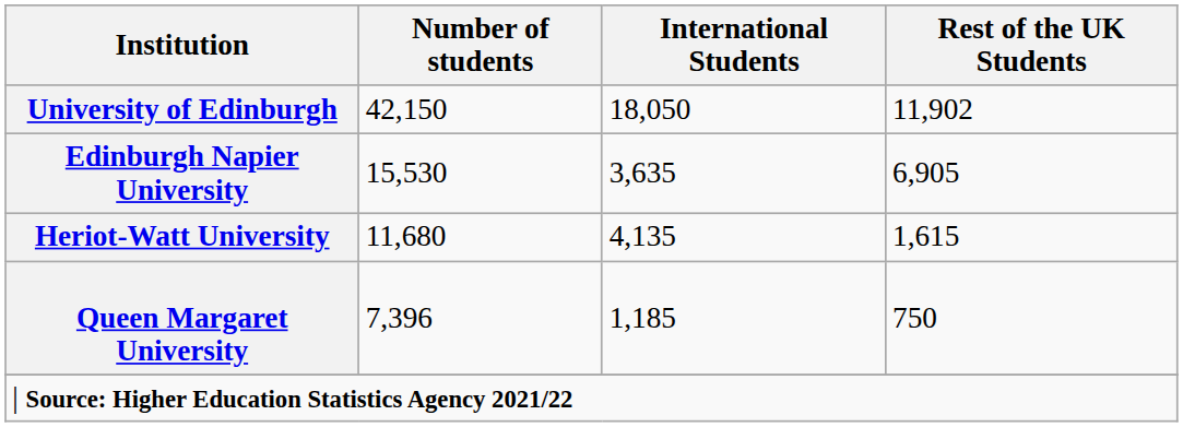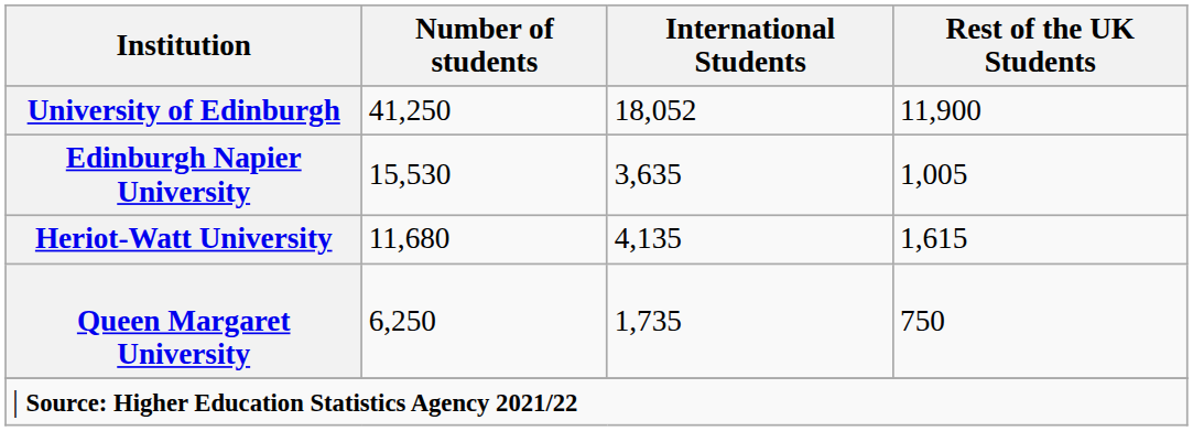 <table class="wikitable" style="width: 50%; margin: 0 auto 0 auto;">
 <tr>
 <th>Institution</th>
 <th>Number of students</th>
 <th>International Students</th>
 <th>Rest of the UK Students</th>
 </tr>
 <tr>
 <th><a href='#'>University of Edinburgh</a></th>
-<td>42,150</td>
-<td>18,050</td>
-<td>11,902</td>
+<td>41,250</td>
+<td>18,052</td>
+<td>11,900</td>
 </tr>
 <tr>
 <th><a href='#'>Edinburgh Napier University</a></th>
 <td>15,530</td>
 <td>3,635</td>
-<td>6,905</td>
+<td>1,005</td>
 </tr>
 <tr>
 <th><a href='#'>Heriot-Watt University</a></th>
 <td>11,680</td>
 <td>4,135</td>
 <td>1,615</td>
 </tr>
 <tr>
 <th><br><a href='#'>Queen Margaret University</a></th>
-<td>7,396</td>
-<td>1,185</td>
+<td>6,250</td>
+<td>1,735</td>
 <td>750</td>
 </tr>
 <tr>
 </tr>
 <tr>
 <td colspan="8" style="text-align: left;">| <small><strong>Source: Higher Education Statistics Agency 2021/22</strong></small></td>
 </tr>
 </table>
